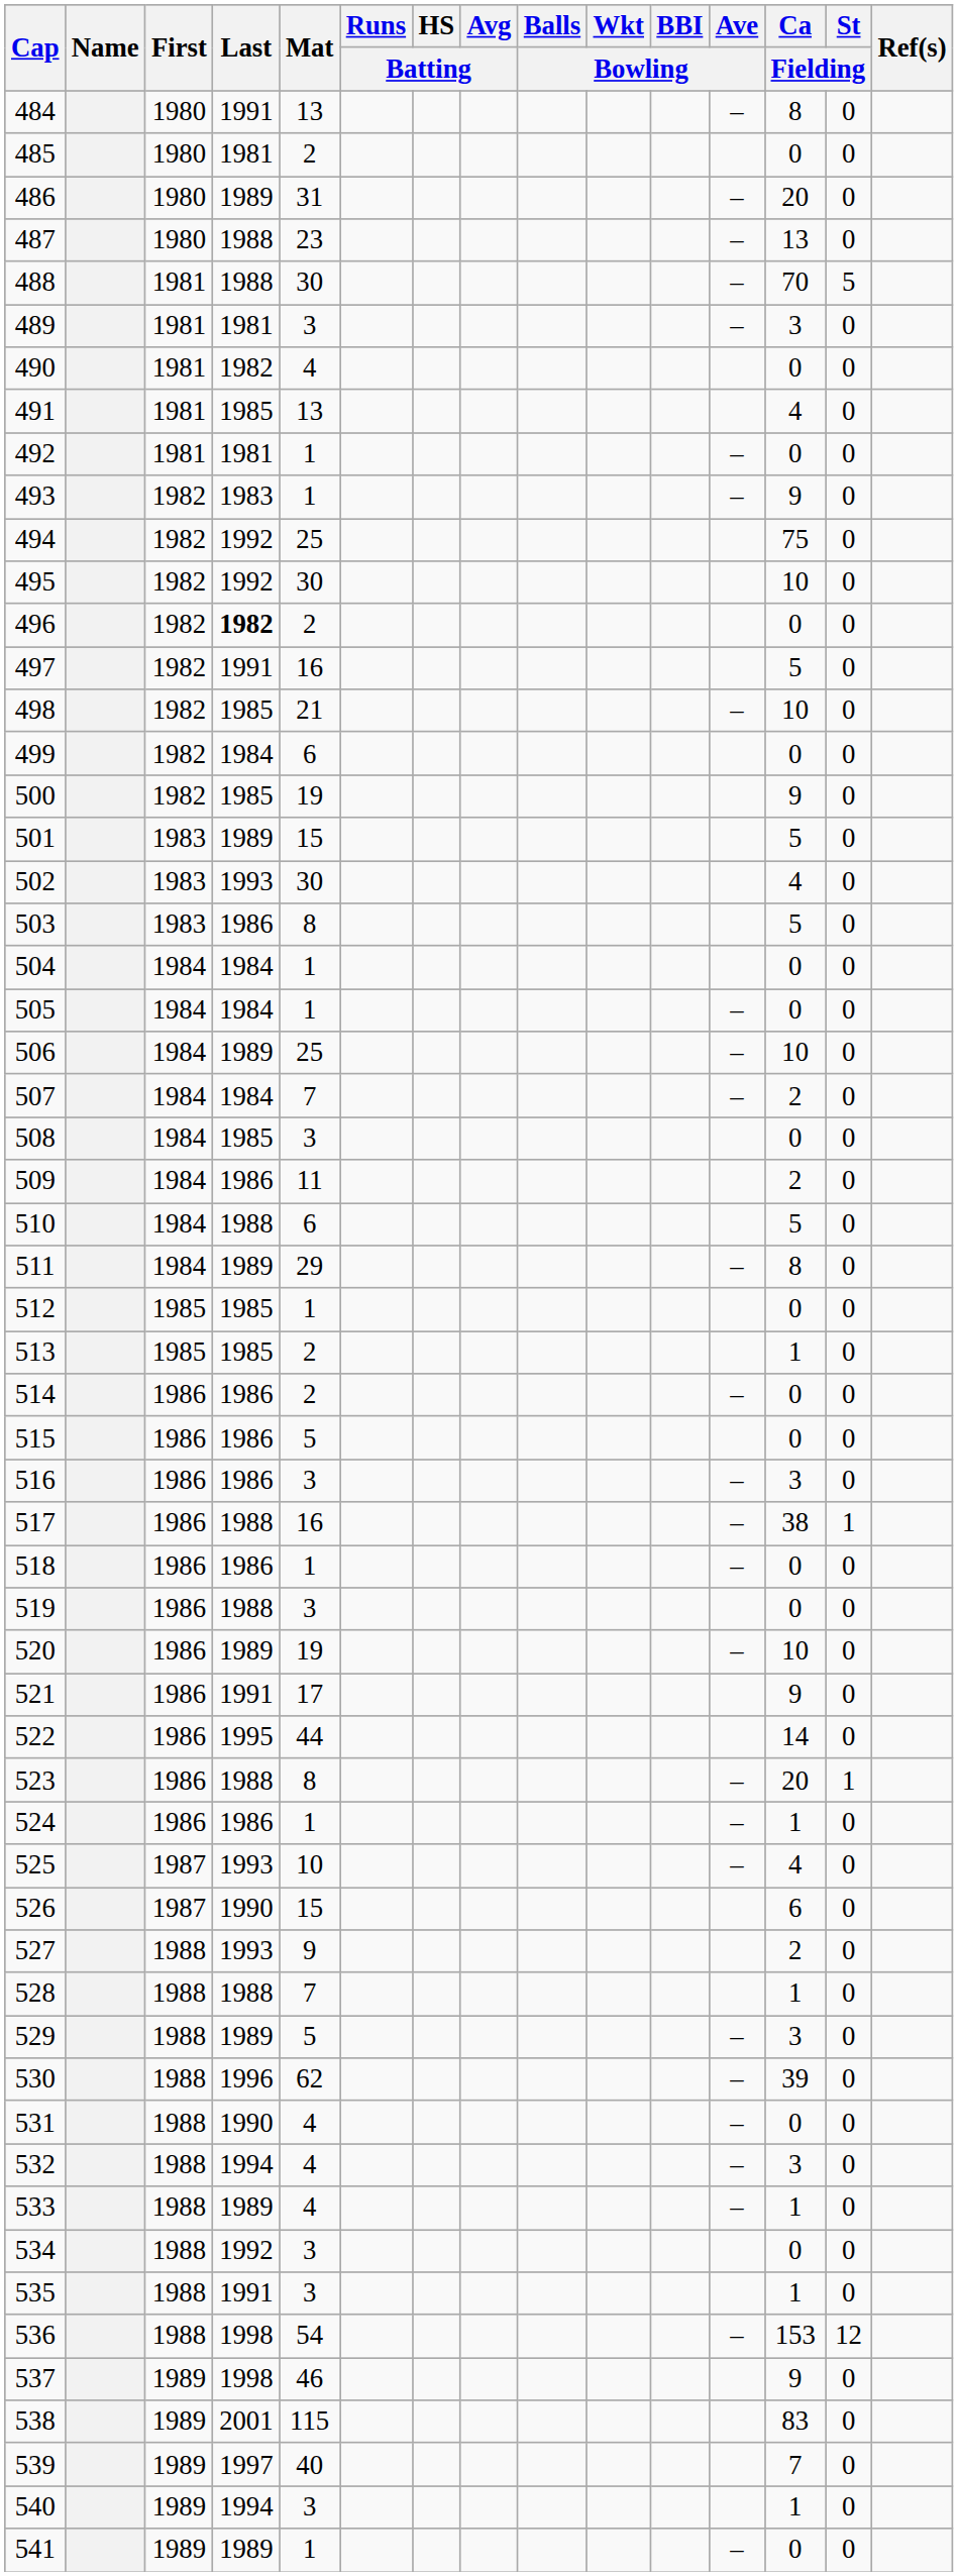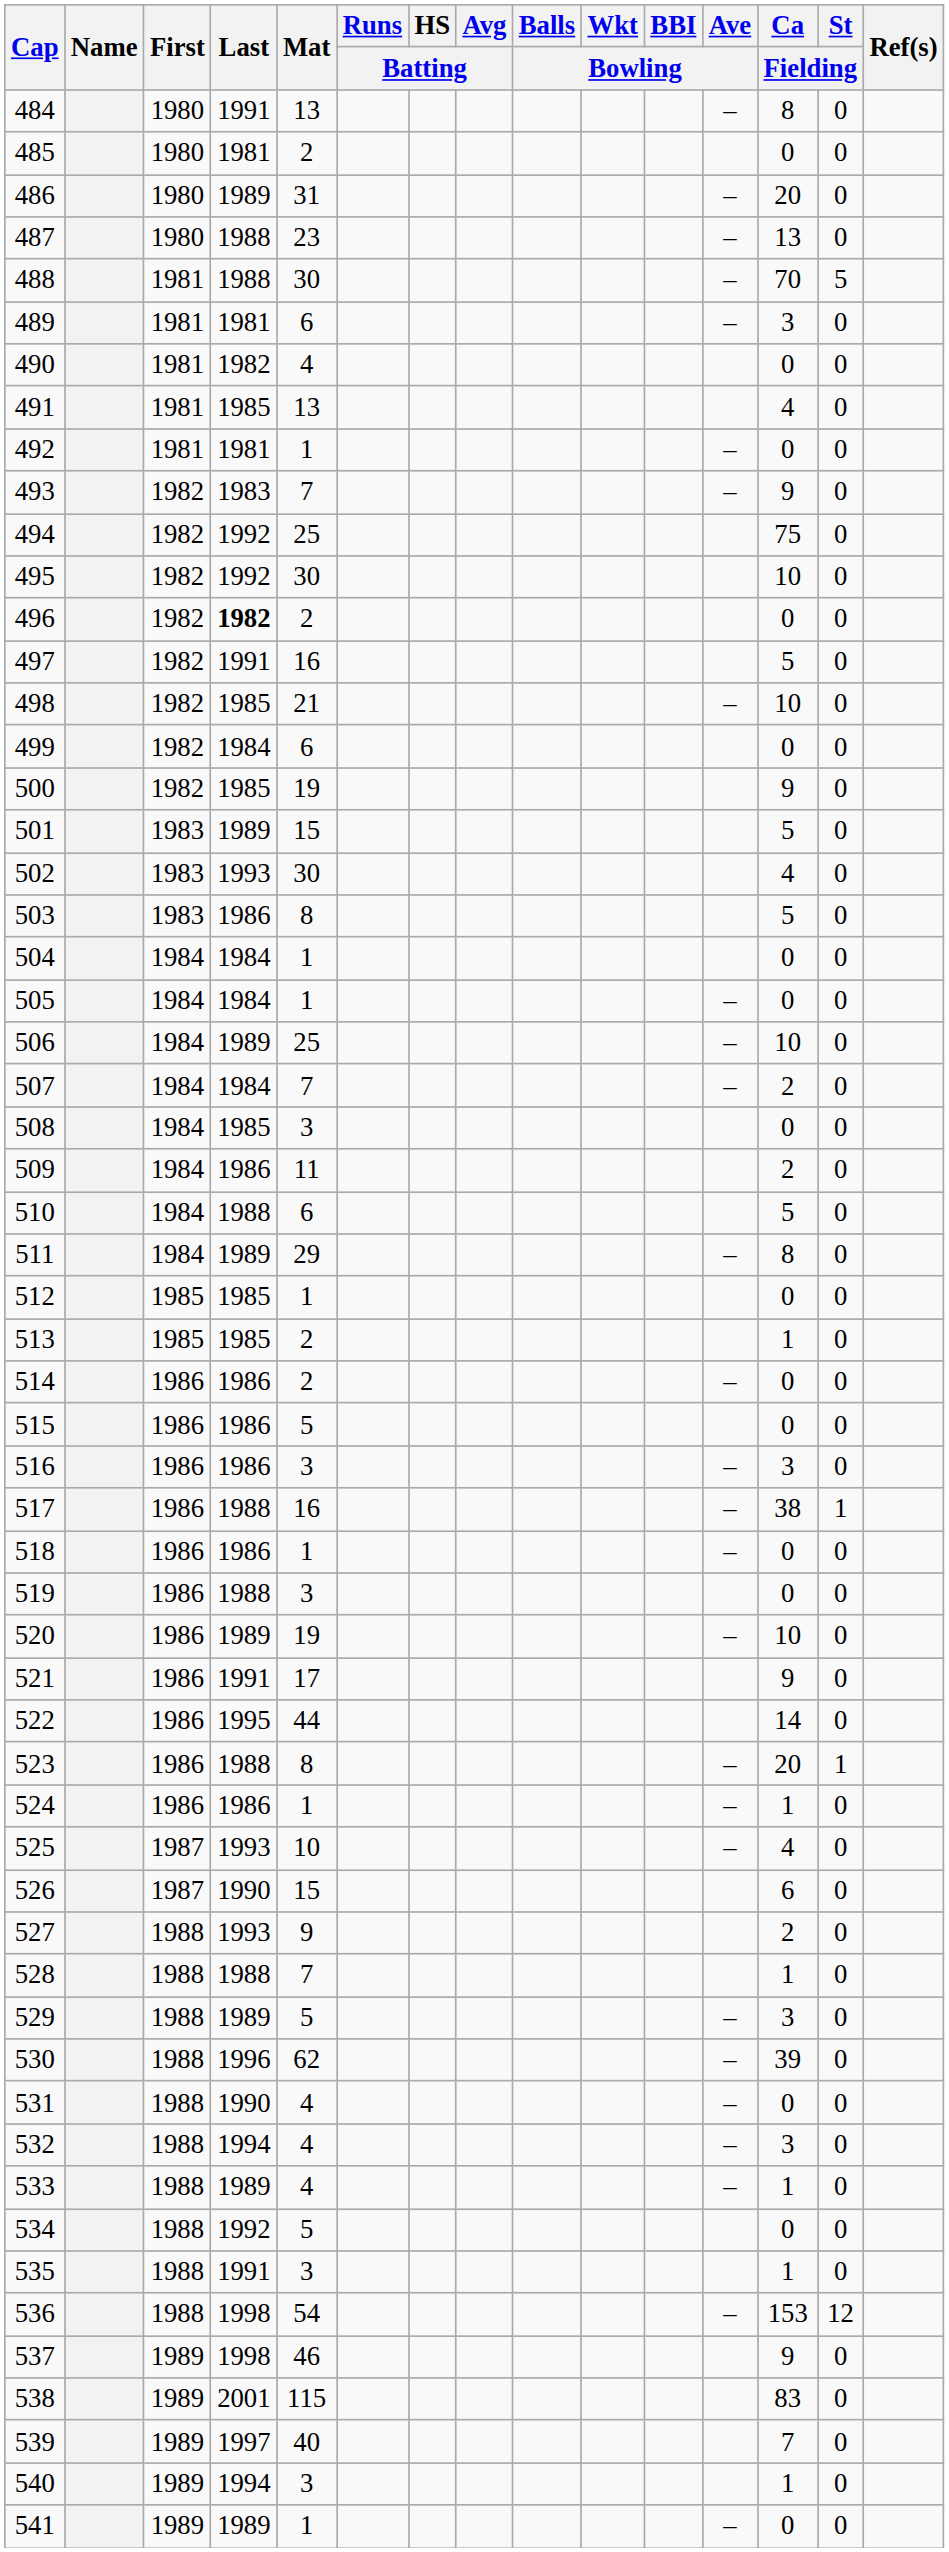 <table class="wikitable sortable plainrowheaders">
 <tr align="center">
 <th scope="col" rowspan="2"><a href='#'>Cap</a></th>
 <th scope="col" rowspan="2">Name</th>
 <th scope="col" rowspan="2">First</th>
 <th scope="col" rowspan="2">Last</th>
 <th scope="col" rowspan="2">Mat</th>
 <th scope="col"><a href='#'>Runs</a></th>
 <th scope="col">HS</th>
 <th scope="col"><a href='#'>Avg</a></th>
 <th scope="col"><a href='#'>Balls</a></th>
 <th scope="col"><a href='#'>Wkt</a></th>
 <th scope="col"><a href='#'>BBI</a></th>
 <th scope="col"><a href='#'>Ave</a></th>
 <th scope="col"><a href='#'>Ca</a></th>
 <th scope="col"><a href='#'>St</a></th>
 <th scope="col" rowspan=2 class="unsortable">Ref(s)</th>
 </tr>
 <tr class="unsortable">
 <th scope="col" colspan=3><a href='#'>Batting</a></th>
 <th scope="col" colspan=4><a href='#'>Bowling</a></th>
 <th scope="col" colspan=2><a href='#'>Fielding</a></th>
 </tr>
 <tr align="center">
 <td>484</td>
 <th scope="row"></th>
 <td>1980</td>
 <td>1991</td>
 <td>13</td>
 <td></td>
 <td></td>
 <td></td>
 <td></td>
 <td></td>
 <td></td>
 <td>–</td>
 <td>8</td>
 <td>0</td>
 <td></td>
 </tr>
 <tr align="center">
 <td>485</td>
 <th scope="row"></th>
 <td>1980</td>
 <td>1981</td>
 <td>2</td>
 <td></td>
 <td></td>
 <td></td>
 <td></td>
 <td></td>
 <td></td>
 <td></td>
 <td>0</td>
 <td>0</td>
 <td></td>
 </tr>
 <tr align="center">
 <td>486</td>
 <th scope="row"></th>
 <td>1980</td>
 <td>1989</td>
 <td>31</td>
 <td></td>
 <td></td>
 <td></td>
 <td></td>
 <td></td>
 <td></td>
 <td>–</td>
 <td>20</td>
 <td>0</td>
 <td></td>
 </tr>
 <tr align="center">
 <td>487</td>
 <th scope="row"></th>
 <td>1980</td>
 <td>1988</td>
 <td>23</td>
 <td></td>
 <td></td>
 <td></td>
 <td></td>
 <td></td>
 <td></td>
 <td>–</td>
 <td>13</td>
 <td>0</td>
 <td></td>
 </tr>
 <tr align="center">
 <td>488</td>
 <th scope="row"> </th>
 <td>1981</td>
 <td>1988</td>
 <td>30</td>
 <td></td>
 <td></td>
 <td></td>
 <td></td>
 <td></td>
 <td></td>
 <td>–</td>
 <td>70</td>
 <td>5</td>
 <td></td>
 </tr>
 <tr align="center">
 <td>489</td>
 <th scope="row"></th>
 <td>1981</td>
 <td>1981</td>
-<td>3</td>
+<td>6</td>
 <td></td>
 <td></td>
 <td></td>
 <td></td>
 <td></td>
 <td></td>
 <td>–</td>
 <td>3</td>
 <td>0</td>
 <td></td>
 </tr>
 <tr align="center">
 <td>490</td>
 <th scope="row"></th>
 <td>1981</td>
 <td>1982</td>
 <td>4</td>
 <td></td>
 <td></td>
 <td></td>
 <td></td>
 <td></td>
 <td></td>
 <td></td>
 <td>0</td>
 <td>0</td>
 <td></td>
 </tr>
 <tr align="center">
 <td>491</td>
 <th scope="row"></th>
 <td>1981</td>
 <td>1985</td>
 <td>13</td>
 <td></td>
 <td></td>
 <td></td>
 <td></td>
 <td></td>
 <td></td>
 <td></td>
 <td>4</td>
 <td>0</td>
 <td></td>
 </tr>
 <tr align="center">
 <td>492</td>
 <th scope="row"></th>
 <td>1981</td>
 <td>1981</td>
 <td>1</td>
 <td></td>
 <td></td>
 <td></td>
 <td></td>
 <td></td>
 <td></td>
 <td>–</td>
 <td>0</td>
 <td>0</td>
 <td></td>
 </tr>
 <tr align="center">
 <td>493</td>
 <th scope="row"></th>
 <td>1982</td>
 <td>1983</td>
-<td>1</td>
+<td>7</td>
 <td></td>
 <td></td>
 <td></td>
 <td></td>
 <td></td>
 <td></td>
 <td>–</td>
 <td>9</td>
 <td>0</td>
 <td></td>
 </tr>
 <tr align="center">
 <td>494</td>
 <th scope="row"> </th>
 <td>1982</td>
 <td>1992</td>
 <td>25</td>
 <td></td>
 <td></td>
 <td></td>
 <td></td>
 <td></td>
 <td></td>
 <td></td>
 <td>75</td>
 <td>0</td>
 <td></td>
 </tr>
 <tr align="center">
 <td>495</td>
 <th scope="row"></th>
 <td>1982</td>
 <td>1992</td>
 <td>30</td>
 <td></td>
 <td></td>
 <td></td>
 <td></td>
 <td></td>
 <td></td>
 <td></td>
 <td>10</td>
 <td>0</td>
 <td></td>
 </tr>
 <tr align="center">
 <td>496</td>
 <th scope="row"></th>
 <td>1982</td>
 <td><strong>1982</strong></td>
 <td>2</td>
 <td></td>
 <td></td>
 <td></td>
 <td></td>
 <td></td>
 <td></td>
 <td></td>
 <td>0</td>
 <td>0</td>
 <td></td>
 </tr>
 <tr align="center">
 <td>497</td>
 <th scope="row"></th>
 <td>1982</td>
 <td>1991</td>
 <td>16</td>
 <td></td>
 <td></td>
 <td></td>
 <td></td>
 <td></td>
 <td></td>
 <td></td>
 <td>5</td>
 <td>0</td>
 <td></td>
 </tr>
 <tr align="center">
 <td>498</td>
 <th scope="row"></th>
 <td>1982</td>
 <td>1985</td>
 <td>21</td>
 <td></td>
 <td></td>
 <td></td>
 <td></td>
 <td></td>
 <td></td>
 <td>–</td>
 <td>10</td>
 <td>0</td>
 <td></td>
 </tr>
 <tr align="center">
 <td>499</td>
 <th scope="row"></th>
 <td>1982</td>
 <td>1984</td>
 <td>6</td>
 <td></td>
 <td></td>
 <td></td>
 <td></td>
 <td></td>
 <td></td>
 <td></td>
 <td>0</td>
 <td>0</td>
 <td></td>
 </tr>
 <tr align="center">
 <td>500</td>
 <th scope="row"></th>
 <td>1982</td>
 <td>1985</td>
 <td>19</td>
 <td></td>
 <td></td>
 <td></td>
 <td></td>
 <td></td>
 <td></td>
 <td></td>
 <td>9</td>
 <td>0</td>
 <td></td>
 </tr>
 <tr align="center">
 <td>501</td>
 <th scope="row"></th>
 <td>1983</td>
 <td>1989</td>
 <td>15</td>
 <td></td>
 <td></td>
 <td></td>
 <td></td>
 <td></td>
 <td></td>
 <td></td>
 <td>5</td>
 <td>0</td>
 <td></td>
 </tr>
 <tr align="center">
 <td>502</td>
 <th scope="row"></th>
 <td>1983</td>
 <td>1993</td>
 <td>30</td>
 <td></td>
 <td></td>
 <td></td>
 <td></td>
 <td></td>
 <td></td>
 <td></td>
 <td>4</td>
 <td>0</td>
 <td></td>
 </tr>
 <tr align="center">
 <td>503</td>
 <th scope="row"></th>
 <td>1983</td>
 <td>1986</td>
 <td>8</td>
 <td></td>
 <td></td>
 <td></td>
 <td></td>
 <td></td>
 <td></td>
 <td></td>
 <td>5</td>
 <td>0</td>
 <td></td>
 </tr>
 <tr align="center">
 <td>504</td>
 <th scope="row"></th>
 <td>1984</td>
 <td>1984</td>
 <td>1</td>
 <td></td>
 <td></td>
 <td></td>
 <td></td>
 <td></td>
 <td></td>
 <td></td>
 <td>0</td>
 <td>0</td>
 <td></td>
 </tr>
 <tr align="center">
 <td>505</td>
 <th scope="row"></th>
 <td>1984</td>
 <td>1984</td>
 <td>1</td>
 <td></td>
 <td></td>
 <td></td>
 <td></td>
 <td></td>
 <td></td>
 <td>–</td>
 <td>0</td>
 <td>0</td>
 <td></td>
 </tr>
 <tr align="center">
 <td>506</td>
 <th scope="row"></th>
 <td>1984</td>
 <td>1989</td>
 <td>25</td>
 <td></td>
 <td></td>
 <td></td>
 <td></td>
 <td></td>
 <td></td>
 <td>–</td>
 <td>10</td>
 <td>0</td>
 <td></td>
 </tr>
 <tr align="center">
 <td>507</td>
 <th scope="row"></th>
 <td>1984</td>
 <td>1984</td>
 <td>7</td>
 <td></td>
 <td></td>
 <td></td>
 <td></td>
 <td></td>
 <td></td>
 <td>–</td>
 <td>2</td>
 <td>0</td>
 <td></td>
 </tr>
 <tr align="center">
 <td>508</td>
 <th scope="row"></th>
 <td>1984</td>
 <td>1985</td>
 <td>3</td>
 <td></td>
 <td></td>
 <td></td>
 <td></td>
 <td></td>
 <td></td>
 <td></td>
 <td>0</td>
 <td>0</td>
 <td></td>
 </tr>
 <tr align="center">
 <td>509</td>
 <th scope="row"></th>
 <td>1984</td>
 <td>1986</td>
 <td>11</td>
 <td></td>
 <td></td>
 <td></td>
 <td></td>
 <td></td>
 <td></td>
 <td></td>
 <td>2</td>
 <td>0</td>
 <td></td>
 </tr>
 <tr align="center">
 <td>510</td>
 <th scope="row"> </th>
 <td>1984</td>
 <td>1988</td>
 <td>6</td>
 <td></td>
 <td></td>
 <td></td>
 <td></td>
 <td></td>
 <td></td>
 <td></td>
 <td>5</td>
 <td>0</td>
 <td></td>
 </tr>
 <tr align="center">
 <td>511</td>
 <th scope="row"></th>
 <td>1984</td>
 <td>1989</td>
 <td>29</td>
 <td></td>
 <td></td>
 <td></td>
 <td></td>
 <td></td>
 <td></td>
 <td>–</td>
 <td>8</td>
 <td>0</td>
 <td></td>
 </tr>
 <tr align="center">
 <td>512</td>
 <th scope="row"></th>
 <td>1985</td>
 <td>1985</td>
 <td>1</td>
 <td></td>
 <td></td>
 <td></td>
 <td></td>
 <td></td>
 <td></td>
 <td></td>
 <td>0</td>
 <td>0</td>
 <td></td>
 </tr>
 <tr align="center">
 <td>513</td>
 <th scope="row"></th>
 <td>1985</td>
 <td>1985</td>
 <td>2</td>
 <td></td>
 <td></td>
 <td></td>
 <td></td>
 <td></td>
 <td></td>
 <td></td>
 <td>1</td>
 <td>0</td>
 <td></td>
 </tr>
 <tr align="center">
 <td>514</td>
 <th scope="row"></th>
 <td>1986</td>
 <td>1986</td>
 <td>2</td>
 <td></td>
 <td></td>
 <td></td>
 <td></td>
 <td></td>
 <td></td>
 <td>–</td>
 <td>0</td>
 <td>0</td>
 <td></td>
 </tr>
 <tr align="center">
 <td>515</td>
 <th scope="row"></th>
 <td>1986</td>
 <td>1986</td>
 <td>5</td>
 <td></td>
 <td></td>
 <td></td>
 <td></td>
 <td></td>
 <td></td>
 <td></td>
 <td>0</td>
 <td>0</td>
 <td></td>
 </tr>
 <tr align="center">
 <td>516</td>
 <th scope="row"></th>
 <td>1986</td>
 <td>1986</td>
 <td>3</td>
 <td></td>
 <td></td>
 <td></td>
 <td></td>
 <td></td>
 <td></td>
 <td>–</td>
 <td>3</td>
 <td>0</td>
 <td></td>
 </tr>
 <tr align="center">
 <td>517</td>
 <th scope="row"> </th>
 <td>1986</td>
 <td>1988</td>
 <td>16</td>
 <td></td>
 <td></td>
 <td></td>
 <td></td>
 <td></td>
 <td></td>
 <td>–</td>
 <td>38</td>
 <td>1</td>
 <td></td>
 </tr>
 <tr align="center">
 <td>518</td>
 <th scope="row"></th>
 <td>1986</td>
 <td>1986</td>
 <td>1</td>
 <td></td>
 <td></td>
 <td></td>
 <td></td>
 <td></td>
 <td></td>
 <td>–</td>
 <td>0</td>
 <td>0</td>
 <td></td>
 </tr>
 <tr align="center">
 <td>519</td>
 <th scope="row"></th>
 <td>1986</td>
 <td>1988</td>
 <td>3</td>
 <td></td>
 <td></td>
 <td></td>
 <td></td>
 <td></td>
 <td></td>
 <td></td>
 <td>0</td>
 <td>0</td>
 <td></td>
 </tr>
 <tr align="center">
 <td>520</td>
 <th scope="row"></th>
 <td>1986</td>
 <td>1989</td>
 <td>19</td>
 <td></td>
 <td></td>
 <td></td>
 <td></td>
 <td></td>
 <td></td>
 <td>–</td>
 <td>10</td>
 <td>0</td>
 <td></td>
 </tr>
 <tr align="center">
 <td>521</td>
 <th scope="row"></th>
 <td>1986</td>
 <td>1991</td>
 <td>17</td>
 <td></td>
 <td></td>
 <td></td>
 <td></td>
 <td></td>
 <td></td>
 <td></td>
 <td>9</td>
 <td>0</td>
 <td></td>
 </tr>
 <tr align="center">
 <td>522</td>
 <th scope="row"></th>
 <td>1986</td>
 <td>1995</td>
 <td>44</td>
 <td></td>
 <td></td>
 <td></td>
 <td></td>
 <td></td>
 <td></td>
 <td></td>
 <td>14</td>
 <td>0</td>
 <td></td>
 </tr>
 <tr align="center">
 <td>523</td>
 <th scope="row"> </th>
 <td>1986</td>
 <td>1988</td>
 <td>8</td>
 <td></td>
 <td></td>
 <td></td>
 <td></td>
 <td></td>
 <td></td>
 <td>–</td>
 <td>20</td>
 <td>1</td>
 <td></td>
 </tr>
 <tr align="center">
 <td>524</td>
 <th scope="row"></th>
 <td>1986</td>
 <td>1986</td>
 <td>1</td>
 <td></td>
 <td></td>
 <td></td>
 <td></td>
 <td></td>
 <td></td>
 <td>–</td>
 <td>1</td>
 <td>0</td>
 <td></td>
 </tr>
 <tr align="center">
 <td>525</td>
 <th scope="row"></th>
 <td>1987</td>
 <td>1993</td>
 <td>10</td>
 <td></td>
 <td></td>
 <td></td>
 <td></td>
 <td></td>
 <td></td>
 <td>–</td>
 <td>4</td>
 <td>0</td>
 <td></td>
 </tr>
 <tr align="center">
 <td>526</td>
 <th scope="row"></th>
 <td>1987</td>
 <td>1990</td>
 <td>15</td>
 <td></td>
 <td></td>
 <td></td>
 <td></td>
 <td></td>
 <td></td>
 <td></td>
 <td>6</td>
 <td>0</td>
 <td></td>
 </tr>
 <tr align="center">
 <td>527</td>
 <th scope="row"></th>
 <td>1988</td>
 <td>1993</td>
 <td>9</td>
 <td></td>
 <td></td>
 <td></td>
 <td></td>
 <td></td>
 <td></td>
 <td></td>
 <td>2</td>
 <td>0</td>
 <td></td>
 </tr>
 <tr align="center">
 <td>528</td>
 <th scope="row"></th>
 <td>1988</td>
 <td>1988</td>
 <td>7</td>
 <td></td>
 <td></td>
 <td></td>
 <td></td>
 <td></td>
 <td></td>
 <td></td>
 <td>1</td>
 <td>0</td>
 <td></td>
 </tr>
 <tr align="center">
 <td>529</td>
 <th scope="row"></th>
 <td>1988</td>
 <td>1989</td>
 <td>5</td>
 <td></td>
 <td></td>
 <td></td>
 <td></td>
 <td></td>
 <td></td>
 <td>–</td>
 <td>3</td>
 <td>0</td>
 <td></td>
 </tr>
 <tr align="center">
 <td>530</td>
 <th scope="row"></th>
 <td>1988</td>
 <td>1996</td>
 <td>62</td>
 <td></td>
 <td></td>
 <td></td>
 <td></td>
 <td></td>
 <td></td>
 <td>–</td>
 <td>39</td>
 <td>0</td>
 <td></td>
 </tr>
 <tr align="center">
 <td>531</td>
 <th scope="row"></th>
 <td>1988</td>
 <td>1990</td>
 <td>4</td>
 <td></td>
 <td></td>
 <td></td>
 <td></td>
 <td></td>
 <td></td>
 <td>–</td>
 <td>0</td>
 <td>0</td>
 <td></td>
 </tr>
 <tr align="center">
 <td>532</td>
 <th scope="row"></th>
 <td>1988</td>
 <td>1994</td>
 <td>4</td>
 <td></td>
 <td></td>
 <td></td>
 <td></td>
 <td></td>
 <td></td>
 <td>–</td>
 <td>3</td>
 <td>0</td>
 <td></td>
 </tr>
 <tr align="center">
 <td>533</td>
 <th scope="row"></th>
 <td>1988</td>
 <td>1989</td>
 <td>4</td>
 <td></td>
 <td></td>
 <td></td>
 <td></td>
 <td></td>
 <td></td>
 <td>–</td>
 <td>1</td>
 <td>0</td>
 <td></td>
 </tr>
 <tr align="center">
 <td>534</td>
 <th scope="row"></th>
 <td>1988</td>
 <td>1992</td>
-<td>3</td>
+<td>5</td>
 <td></td>
 <td></td>
 <td></td>
 <td></td>
 <td></td>
 <td></td>
 <td></td>
 <td>0</td>
 <td>0</td>
 <td></td>
 </tr>
 <tr align="center">
 <td>535</td>
 <th scope="row"></th>
 <td>1988</td>
 <td>1991</td>
 <td>3</td>
 <td></td>
 <td></td>
 <td></td>
 <td></td>
 <td></td>
 <td></td>
 <td></td>
 <td>1</td>
 <td>0</td>
 <td></td>
 </tr>
 <tr align="center">
 <td>536</td>
 <th scope="row"> </th>
 <td>1988</td>
 <td>1998</td>
 <td>54</td>
 <td></td>
 <td></td>
 <td></td>
 <td></td>
 <td></td>
 <td></td>
 <td>–</td>
 <td>153</td>
 <td>12</td>
 <td></td>
 </tr>
 <tr align="center">
 <td>537</td>
 <th scope="row"></th>
 <td>1989</td>
 <td>1998</td>
 <td>46</td>
 <td></td>
 <td></td>
 <td></td>
 <td></td>
 <td></td>
 <td></td>
 <td></td>
 <td>9</td>
 <td>0</td>
 <td></td>
 </tr>
 <tr align="center">
 <td>538</td>
 <th scope="row"> </th>
 <td>1989</td>
 <td>2001</td>
 <td>115</td>
 <td></td>
 <td></td>
 <td></td>
 <td></td>
 <td></td>
 <td></td>
 <td></td>
 <td>83</td>
 <td>0</td>
 <td></td>
 </tr>
 <tr align="center">
 <td>539</td>
 <th scope="row"></th>
 <td>1989</td>
 <td>1997</td>
 <td>40</td>
 <td></td>
 <td></td>
 <td></td>
 <td></td>
 <td></td>
 <td></td>
 <td></td>
 <td>7</td>
 <td>0</td>
 <td></td>
 </tr>
 <tr align="center">
 <td>540</td>
 <th scope="row"></th>
 <td>1989</td>
 <td>1994</td>
 <td>3</td>
 <td></td>
 <td></td>
 <td></td>
 <td></td>
 <td></td>
 <td></td>
 <td></td>
 <td>1</td>
 <td>0</td>
 <td></td>
 </tr>
 <tr align="center">
 <td>541</td>
 <th scope="row"></th>
 <td>1989</td>
 <td>1989</td>
 <td>1</td>
 <td></td>
 <td></td>
 <td></td>
 <td></td>
 <td></td>
 <td></td>
 <td>–</td>
 <td>0</td>
 <td>0</td>
 <td></td>
 </tr>
 </table>
